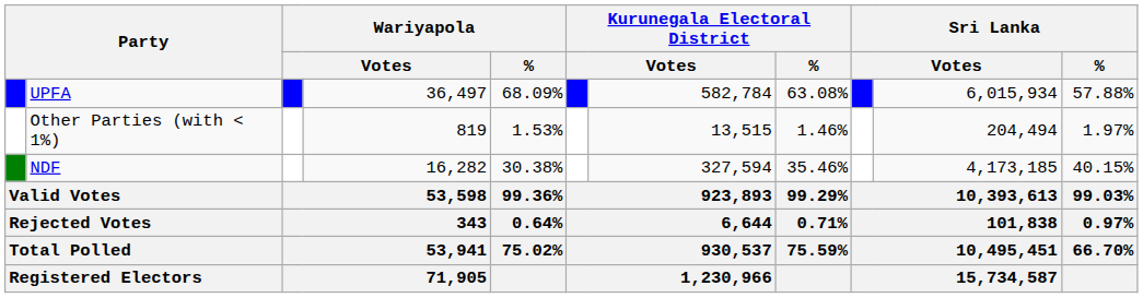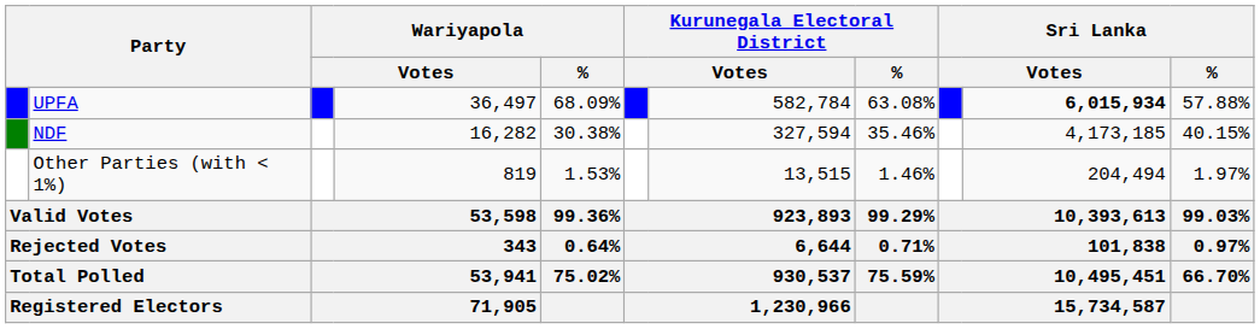 <table class="wikitable">
 <tr>
 <th colspan="2" width="144px"rowspan="2">Party</th>
 <th colspan="3" width="216px">Wariyapola</th>
 <th colspan="3" width="216px"><a href='#'>Kurunegala Electoral District</a></th>
 <th colspan="3" width="216px">Sri Lanka</th>
 </tr>
 <tr>
 <th colspan="2" width="144px">Votes</th>
 <th>%</th>
 <th colspan="2" width="144px">Votes</th>
 <th>%</th>
 <th colspan="2" width="144px">Votes</th>
 <th>%</th>
 </tr>
 <tr>
 <td style="background-color:blue;" width="10px"></td>
 <td style="text-align:left;"><a href='#'>UPFA</a></td>
 <td style="background-color:blue;" width="10px"></td>
 <td style="text-align:right;">36,497</td>
 <td style="text-align:right;">68.09%</td>
 <td style="background-color:blue;" width="10px"></td>
 <td style="text-align:right;">582,784</td>
 <td style="text-align:right;">63.08%</td>
 <td style="background-color:blue;" width="10px"></td>
-<td style="text-align:right;">6,015,934</td>
+<td style="text-align:right;"><strong>6,015,934</strong></td>
 <td style="text-align:right;">57.88%</td>
+</tr>
+<tr>
+<td style="background-color:green;" width="10px"></td>
+<td style="text-align:left;"><a href='#'>NDF</a></td>
+<td style="background-color:white;" width="10px"></td>
+<td style="text-align:right;">16,282</td>
+<td style="text-align:right;">30.38%</td>
+<td style="background-color:white;" width="10px"></td>
+<td style="text-align:right;">327,594</td>
+<td style="text-align:right;">35.46%</td>
+<td style="background-color:white;" width="10px"></td>
+<td style="text-align:right;">4,173,185</td>
+<td style="text-align:right;">40.15%</td>
 </tr>
 <tr>
 <td style="background-color:white;" width="10px"></td>
 <td style="text-align:left;">Other Parties (with < 1%)</td>
 <td style="background-color:white;" width="10px"></td>
 <td style="text-align:right;">819</td>
 <td style="text-align:right;">1.53%</td>
 <td style="background-color:white;" width="10px"></td>
 <td style="text-align:right;">13,515</td>
 <td style="text-align:right;">1.46%</td>
 <td style="background-color:white;" width="10px"></td>
 <td style="text-align:right;">204,494</td>
 <td style="text-align:right;">1.97%</td>
-</tr>
-<tr>
-<td style="background-color:green;" width="10px"></td>
-<td style="text-align:left;"><a href='#'>NDF</a></td>
-<td style="background-color:white;" width="10px"></td>
-<td style="text-align:right;">16,282</td>
-<td style="text-align:right;">30.38%</td>
-<td style="background-color:white;" width="10px"></td>
-<td style="text-align:right;">327,594</td>
-<td style="text-align:right;">35.46%</td>
-<td style="background-color:white;" width="10px"></td>
-<td style="text-align:right;">4,173,185</td>
-<td style="text-align:right;">40.15%</td>
 </tr>
 <tr>
 <th colspan="2" width="144px"style="text-align:left;">Valid Votes</th>
 <th style="text-align:right;"colspan="2" width="144px">53,598</th>
 <th style="text-align:right;">99.36%</th>
 <th style="text-align:right;"colspan="2" width="144px">923,893</th>
 <th style="text-align:right;">99.29%</th>
 <th style="text-align:right;"colspan="2" width="144px">10,393,613</th>
 <th style="text-align:right;">99.03%</th>
 </tr>
 <tr>
 <th colspan="2" width="144px"style="text-align:left;">Rejected Votes</th>
 <th style="text-align:right;"colspan="2" width="144px">343</th>
 <th style="text-align:right;">0.64%</th>
 <th style="text-align:right;"colspan="2" width="144px">6,644</th>
 <th style="text-align:right;">0.71%</th>
 <th style="text-align:right;"colspan="2" width="144px">101,838</th>
 <th style="text-align:right;">0.97%</th>
 </tr>
 <tr>
 <th colspan="2" width="144px"style="text-align:left;">Total Polled</th>
 <th style="text-align:right;"colspan="2" width="144px">53,941</th>
 <th style="text-align:right;">75.02%</th>
 <th style="text-align:right;"colspan="2" width="144px">930,537</th>
 <th style="text-align:right;">75.59%</th>
 <th style="text-align:right;"colspan="2" width="144px">10,495,451</th>
 <th style="text-align:right;">66.70%</th>
 </tr>
 <tr>
 <th colspan="2" width="144px"style="text-align:left;">Registered Electors</th>
 <th style="text-align:right;"colspan="2" width="144px">71,905</th>
 <th></th>
 <th style="text-align:right;"colspan="2" width="144px">1,230,966</th>
 <th></th>
 <th style="text-align:right;"colspan="2" width="144px">15,734,587</th>
 <th></th>
 </tr>
 </table>
